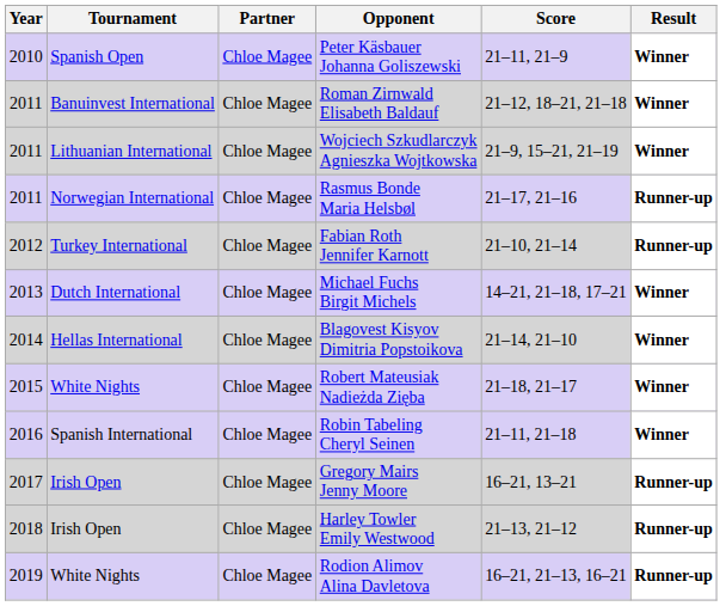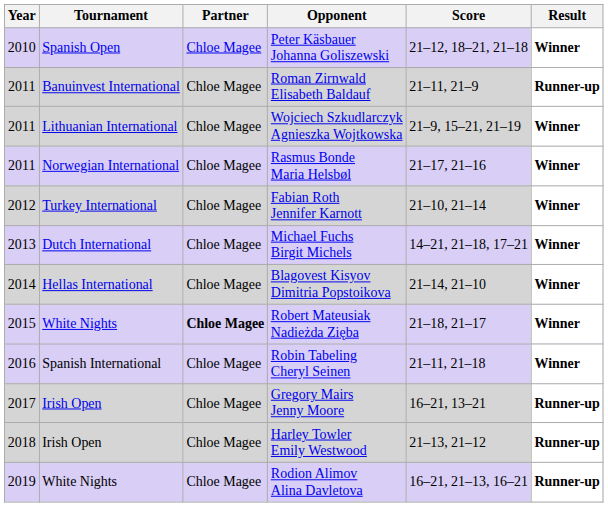 <table class="sortable wikitable" style="font-size: 90%;">
 <tr>
 <th>Year</th>
 <th>Tournament</th>
 <th>Partner</th>
 <th>Opponent</th>
 <th>Score</th>
 <th>Result</th>
 </tr>
 <tr style="background:#D8CEF6">
 <td align="center">2010</td>
 <td align="left"><a href='#'>Spanish Open</a></td>
 <td align="left"> <a href='#'>Chloe Magee</a></td>
 <td align="left"> <a href='#'>Peter Käsbauer</a><br> <a href='#'>Johanna Goliszewski</a></td>
-<td align="left">21–11, 21–9</td>
+<td align="left">21–12, 18–21, 21–18</td>
 <td style="text-align:left; background:white"> <strong>Winner</strong></td>
 </tr>
 <tr style="background:#D5D5D5">
 <td align="center">2011</td>
 <td align="left"><a href='#'>Banuinvest International</a></td>
 <td align="left"> Chloe Magee</td>
 <td align="left"> <a href='#'>Roman Zirnwald</a><br> <a href='#'>Elisabeth Baldauf</a></td>
-<td align="left">21–12, 18–21, 21–18</td>
-<td style="text-align:left; background:white"> <strong>Winner</strong></td>
+<td align="left">21–11, 21–9</td>
+<td style="text-align:left; background:white"> <strong>Runner-up</strong></td>
 </tr>
 <tr style="background:#D5D5D5">
 <td align="center">2011</td>
 <td align="left"><a href='#'>Lithuanian International</a></td>
 <td align="left"> Chloe Magee</td>
 <td align="left"> <a href='#'>Wojciech Szkudlarczyk</a><br> <a href='#'>Agnieszka Wojtkowska</a></td>
 <td align="left">21–9, 15–21, 21–19</td>
 <td style="text-align:left; background:white"> <strong>Winner</strong></td>
 </tr>
 <tr style="background:#D8CEF6">
 <td align="center">2011</td>
 <td align="left"><a href='#'>Norwegian International</a></td>
 <td align="left"> Chloe Magee</td>
 <td align="left"> <a href='#'>Rasmus Bonde</a><br> <a href='#'>Maria Helsbøl</a></td>
 <td align="left">21–17, 21–16</td>
-<td style="text-align:left; background:white"> <strong>Runner-up</strong></td>
+<td style="text-align:left; background:white"> <strong>Winner</strong></td>
 </tr>
 <tr style="background:#D5D5D5">
 <td align="center">2012</td>
 <td align="left"><a href='#'>Turkey International</a></td>
 <td align="left"> Chloe Magee</td>
 <td align="left"> <a href='#'>Fabian Roth</a><br> <a href='#'>Jennifer Karnott</a></td>
 <td align="left">21–10, 21–14</td>
-<td style="text-align:left; background:white"> <strong>Runner-up</strong></td>
+<td style="text-align:left; background:white"> <strong>Winner</strong></td>
 </tr>
 <tr style="background:#D8CEF6">
 <td align="center">2013</td>
 <td align="left"><a href='#'>Dutch International</a></td>
 <td align="left"> Chloe Magee</td>
 <td align="left"> <a href='#'>Michael Fuchs</a><br> <a href='#'>Birgit Michels</a></td>
 <td align="left">14–21, 21–18, 17–21</td>
 <td style="text-align:left; background:white"> <strong>Winner</strong></td>
 </tr>
 <tr style="background:#D5D5D5">
 <td align="center">2014</td>
 <td align="left"><a href='#'>Hellas International</a></td>
 <td align="left"> Chloe Magee</td>
 <td align="left"> <a href='#'>Blagovest Kisyov</a><br> <a href='#'>Dimitria Popstoikova</a></td>
 <td align="left">21–14, 21–10</td>
 <td style="text-align:left; background:white"> <strong>Winner</strong></td>
 </tr>
 <tr style="background:#D8CEF6">
 <td align="center">2015</td>
 <td align="left"><a href='#'>White Nights</a></td>
-<td align="left"> Chloe Magee</td>
+<td align="left"><strong> Chloe Magee</strong></td>
 <td align="left"> <a href='#'>Robert Mateusiak</a><br> <a href='#'>Nadieżda Zięba</a></td>
 <td align="left">21–18, 21–17</td>
 <td style="text-align:left; background:white"> <strong>Winner</strong></td>
 </tr>
 <tr style="background:#D8CEF6">
 <td align="center">2016</td>
 <td align="left">Spanish International</td>
 <td align="left"> Chloe Magee</td>
 <td align="left"> <a href='#'>Robin Tabeling</a><br> <a href='#'>Cheryl Seinen</a></td>
 <td align="left">21–11, 21–18</td>
 <td style="text-align:left; background:white"> <strong>Winner</strong></td>
 </tr>
 <tr style="background:#D5D5D5">
 <td align="center">2017</td>
 <td align="left"><a href='#'>Irish Open</a></td>
 <td align="left"> Chloe Magee</td>
 <td align="left"> <a href='#'>Gregory Mairs</a><br> <a href='#'>Jenny Moore</a></td>
 <td align="left">16–21, 13–21</td>
 <td style="text-align:left; background:white"> <strong>Runner-up</strong></td>
 </tr>
 <tr style="background:#D5D5D5">
 <td align="center">2018</td>
 <td align="left">Irish Open</td>
 <td align="left"> Chloe Magee</td>
 <td align="left"> <a href='#'>Harley Towler</a><br> <a href='#'>Emily Westwood</a></td>
 <td align="left">21–13, 21–12</td>
 <td style="text-align:left; background:white"> <strong>Runner-up</strong></td>
 </tr>
 <tr style="background:#D8CEF6">
 <td align="center">2019</td>
 <td align="left">White Nights</td>
 <td align="left"> Chloe Magee</td>
 <td align="left"> <a href='#'>Rodion Alimov</a><br> <a href='#'>Alina Davletova</a></td>
 <td align="left">16–21, 21–13, 16–21</td>
 <td style="text-align:left; background:white"> <strong>Runner-up</strong></td>
 </tr>
 </table>
